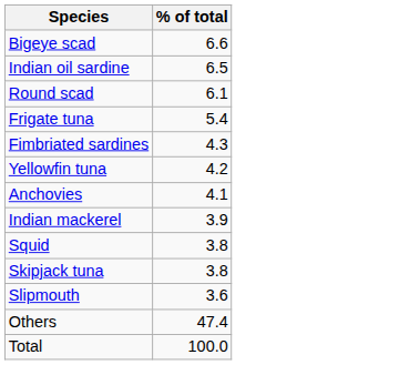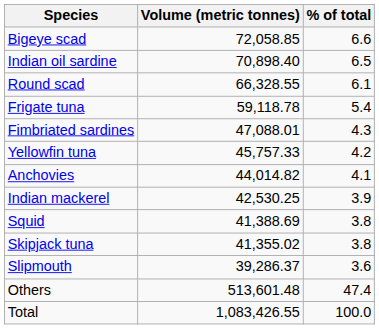 <table class="wikitable floatright">
 <tr>
 <th>Species</th>
+<th>Volume (metric tonnes)</th>
 <th>% of total</th>
 </tr>
 <tr>
 <td><a href='#'>Bigeye scad</a></td>
+<td style="text-align:right;">72,058.85</td>
 <td style="text-align:right;">6.6</td>
 </tr>
 <tr>
 <td><a href='#'>Indian oil sardine</a></td>
+<td style="text-align:right;">70,898.40</td>
 <td style="text-align:right;">6.5</td>
 </tr>
 <tr>
 <td><a href='#'>Round scad</a></td>
+<td style="text-align:right;">66,328.55</td>
 <td style="text-align:right;">6.1</td>
 </tr>
 <tr>
 <td><a href='#'>Frigate tuna</a></td>
+<td style="text-align:right;">59,118.78</td>
 <td style="text-align:right;">5.4</td>
 </tr>
 <tr>
 <td><a href='#'>Fimbriated sardines</a></td>
+<td style="text-align:right;">47,088.01</td>
 <td style="text-align:right;">4.3</td>
 </tr>
 <tr>
 <td><a href='#'>Yellowfin tuna</a></td>
+<td style="text-align:right;">45,757.33</td>
 <td style="text-align:right;">4.2</td>
 </tr>
 <tr>
 <td><a href='#'>Anchovies</a></td>
+<td style="text-align:right;">44,014.82</td>
 <td style="text-align:right;">4.1</td>
 </tr>
 <tr>
 <td><a href='#'>Indian mackerel</a></td>
+<td style="text-align:right;">42,530.25</td>
 <td style="text-align:right;">3.9</td>
 </tr>
 <tr>
 <td><a href='#'>Squid</a></td>
+<td style="text-align:right;">41,388.69</td>
 <td style="text-align:right;">3.8</td>
 </tr>
 <tr>
 <td><a href='#'>Skipjack tuna</a></td>
+<td style="text-align:right;">41,355.02</td>
 <td style="text-align:right;">3.8</td>
 </tr>
 <tr>
 <td><a href='#'>Slipmouth</a></td>
+<td style="text-align:right;">39,286.37</td>
 <td style="text-align:right;">3.6</td>
 </tr>
 <tr>
 <td>Others</td>
+<td style="text-align:right;">513,601.48</td>
 <td style="text-align:right;">47.4</td>
 </tr>
 <tr>
 <td>Total</td>
+<td style="text-align:right;">1,083,426.55</td>
 <td style="text-align:right;">100.0</td>
 </tr>
 </table>
